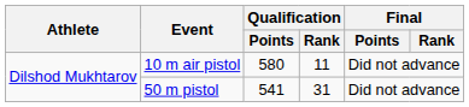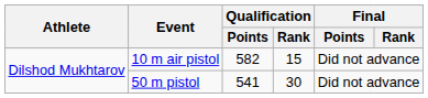 <table class="wikitable" style="font-size:90%">
 <tr>
 <th rowspan="2">Athlete</th>
 <th rowspan="2">Event</th>
 <th colspan=2>Qualification</th>
 <th colspan=2>Final</th>
 </tr>
 <tr style="font-size:95%">
 <th>Points</th>
 <th>Rank</th>
 <th>Points</th>
 <th>Rank</th>
 </tr>
 <tr align=center>
 <td align=left rowspan=2><a href='#'>Dilshod Mukhtarov</a></td>
 <td align=left><a href='#'>10 m air pistol</a></td>
-<td>580</td>
-<td>11</td>
+<td>582</td>
+<td>15</td>
 <td colspan=2>Did not advance</td>
 </tr>
 <tr align=center>
 <td align=left><a href='#'>50 m pistol</a></td>
 <td>541</td>
-<td>31</td>
+<td>30</td>
 <td colspan=2>Did not advance</td>
 </tr>
 </table>
